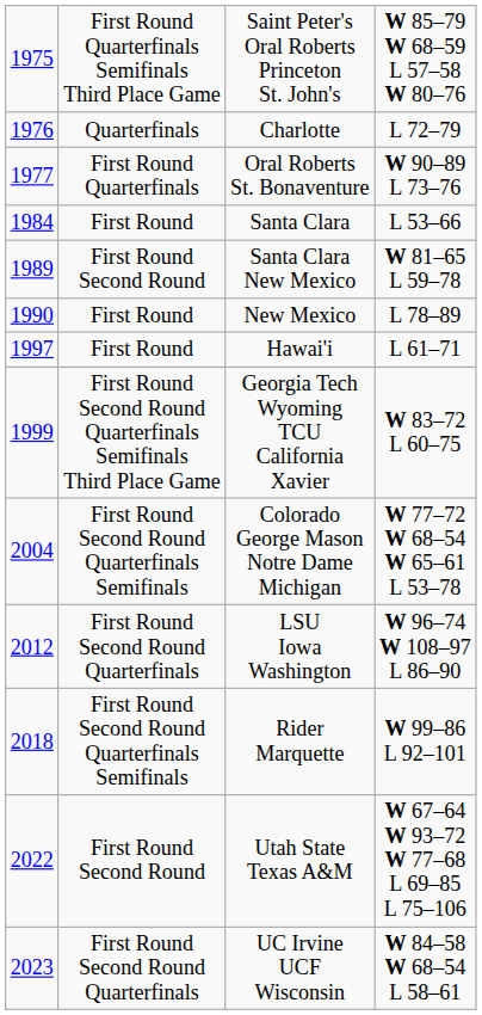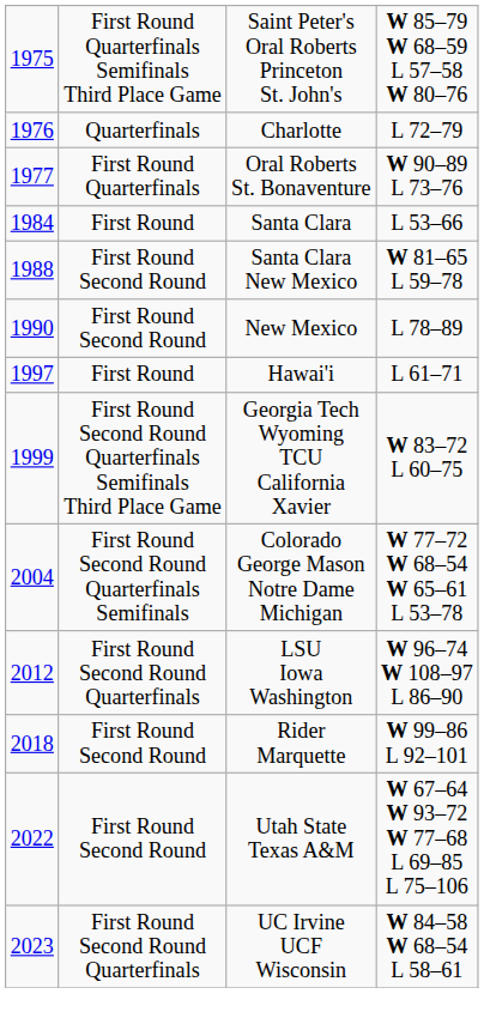 <table class="wikitable">
 <tr align="center">
 <td><a href='#'>1975</a></td>
 <td>First Round<br>Quarterfinals<br>Semifinals<br>Third Place Game</td>
 <td>Saint Peter's<br>Oral Roberts<br>Princeton<br>St. John's</td>
 <td><strong>W</strong> 85–79<br><strong>W</strong> 68–59<br>L 57–58<br><strong>W</strong> 80–76</td>
 </tr>
 <tr align="center">
 <td><a href='#'>1976</a></td>
 <td>Quarterfinals</td>
 <td>Charlotte</td>
 <td>L 72–79</td>
 </tr>
 <tr align="center">
 <td><a href='#'>1977</a></td>
 <td>First Round<br>Quarterfinals</td>
 <td>Oral Roberts<br>St. Bonaventure</td>
 <td><strong>W</strong> 90–89<br>L 73–76</td>
 </tr>
 <tr align="center">
 <td><a href='#'>1984</a></td>
 <td>First Round</td>
 <td>Santa Clara</td>
 <td>L 53–66</td>
 </tr>
 <tr align="center">
-<td><a href='#'>1989</a></td>
+<td><a href='#'>1988</a></td>
 <td>First Round<br>Second Round</td>
 <td>Santa Clara<br>New Mexico</td>
 <td><strong>W</strong> 81–65<br>L 59–78</td>
 </tr>
 <tr align="center">
 <td><a href='#'>1990</a></td>
-<td>First Round</td>
+<td>First Round<br>Second Round</td>
 <td>New Mexico</td>
 <td>L 78–89</td>
 </tr>
 <tr align="center">
 <td><a href='#'>1997</a></td>
 <td>First Round</td>
 <td>Hawai'i</td>
 <td>L 61–71</td>
 </tr>
 <tr align="center">
 <td><a href='#'>1999</a></td>
 <td>First Round<br>Second Round<br>Quarterfinals<br>Semifinals<br>Third Place Game</td>
 <td>Georgia Tech<br>Wyoming<br>TCU<br>California<br>Xavier</td>
 <td><strong>W</strong> 83–72<br>L 60–75</td>
 </tr>
 <tr align="center">
 <td><a href='#'>2004</a></td>
 <td>First Round<br>Second Round<br>Quarterfinals<br>Semifinals</td>
 <td>Colorado<br>George Mason<br>Notre Dame<br>Michigan</td>
 <td><strong>W</strong> 77–72<br><strong>W</strong> 68–54<br><strong>W</strong> 65–61<br>L 53–78</td>
 </tr>
 <tr align="center">
 <td><a href='#'>2012</a></td>
 <td>First Round<br>Second Round<br>Quarterfinals</td>
 <td>LSU<br>Iowa<br>Washington</td>
 <td><strong>W</strong> 96–74<br><strong>W</strong> 108–97<br>L 86–90</td>
 </tr>
 <tr align="center">
 <td><a href='#'>2018</a></td>
-<td>First Round<br>Second Round<br>Quarterfinals<br>Semifinals</td>
+<td>First Round<br>Second Round</td>
 <td>Rider<br>Marquette</td>
 <td><strong>W</strong> 99–86<br>L 92–101</td>
 </tr>
 <tr align="center">
 <td><a href='#'>2022</a></td>
 <td>First Round<br>Second Round</td>
 <td>Utah State<br>Texas A&M</td>
 <td><strong>W</strong> 67–64<br><strong>W</strong> 93–72<br><strong>W</strong> 77–68<br>L 69–85<br>L 75–106</td>
 </tr>
 <tr align="center">
 <td><a href='#'>2023</a></td>
 <td>First Round<br>Second Round<br>Quarterfinals</td>
 <td>UC Irvine<br>UCF<br>Wisconsin</td>
 <td><strong>W</strong> 84–58<br><strong>W</strong> 68–54<br>L 58–61</td>
 </tr>
 </table>
